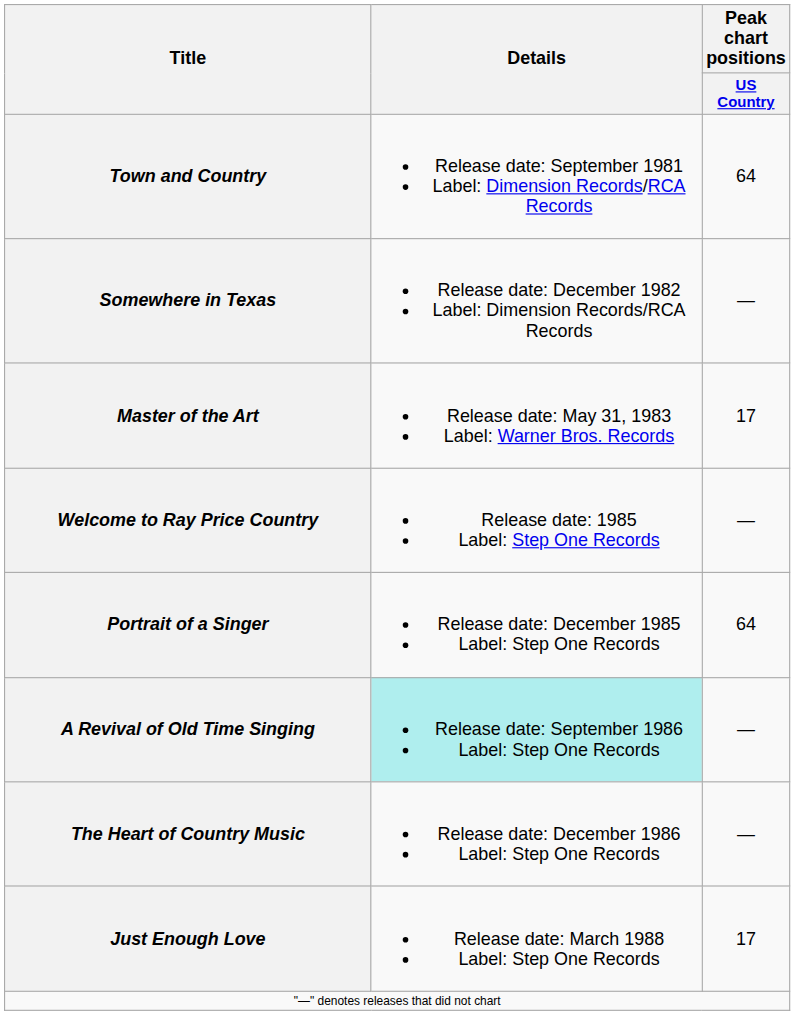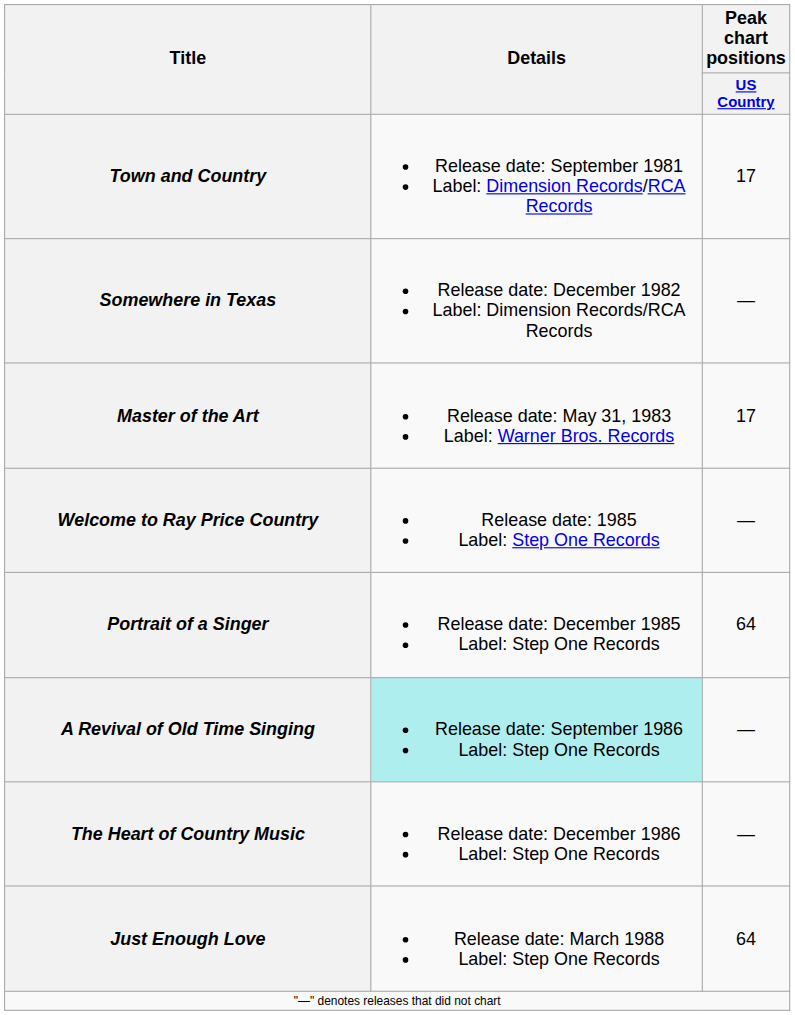 <table class="wikitable plainrowheaders" style="text-align:center;">
 <tr>
 <th rowspan="2" style="width:20em;">Title</th>
 <th rowspan="2" style="width:18em;">Details</th>
 <th>Peak chart<br>positions</th>
 </tr>
 <tr style="font-size:smaller;">
 <th width="65"><a href='#'>US Country</a></th>
 </tr>
 <tr>
 <th scope="row"><em>Town and Country</em></th>
 <td><br><ul><li>Release date: September 1981</li><li>Label: <a href='#'>Dimension Records</a>/<a href='#'>RCA Records</a></li></ul></td>
-<td>64</td>
+<td>17</td>
 </tr>
 <tr>
 <th scope="row"><em>Somewhere in Texas</em></th>
 <td><br><ul><li>Release date: December 1982</li><li>Label: Dimension Records/RCA Records</li></ul></td>
 <td>—</td>
 </tr>
 <tr>
 <th scope="row"><em>Master of the Art</em></th>
 <td><br><ul><li>Release date: May 31, 1983</li><li>Label: <a href='#'>Warner Bros. Records</a></li></ul></td>
 <td>17</td>
 </tr>
 <tr>
 <th scope="row"><em>Welcome to Ray Price Country</em></th>
 <td><br><ul><li>Release date: 1985</li><li>Label: <a href='#'>Step One Records</a></li></ul></td>
 <td>—</td>
 </tr>
 <tr>
 <th scope="row"><em>Portrait of a Singer</em></th>
 <td><br><ul><li>Release date: December 1985</li><li>Label: Step One Records</li></ul></td>
 <td>64</td>
 </tr>
 <tr>
 <th scope="row"><em>A Revival of Old Time Singing</em></th>
 <td style="background: paleturquoise;"><br><ul><li>Release date: September 1986</li><li>Label: Step One Records</li></ul></td>
 <td>—</td>
 </tr>
 <tr>
 <th scope="row"><em>The Heart of Country Music</em></th>
 <td><br><ul><li>Release date: December 1986</li><li>Label: Step One Records</li></ul></td>
 <td>—</td>
 </tr>
 <tr>
 <th scope="row"><em>Just Enough Love</em></th>
 <td><br><ul><li>Release date: March 1988</li><li>Label: Step One Records</li></ul></td>
-<td>17</td>
+<td>64</td>
 </tr>
 <tr>
 <td colspan="3" style="font-size: 8pt">"—" denotes releases that did not chart</td>
 </tr>
 </table>
